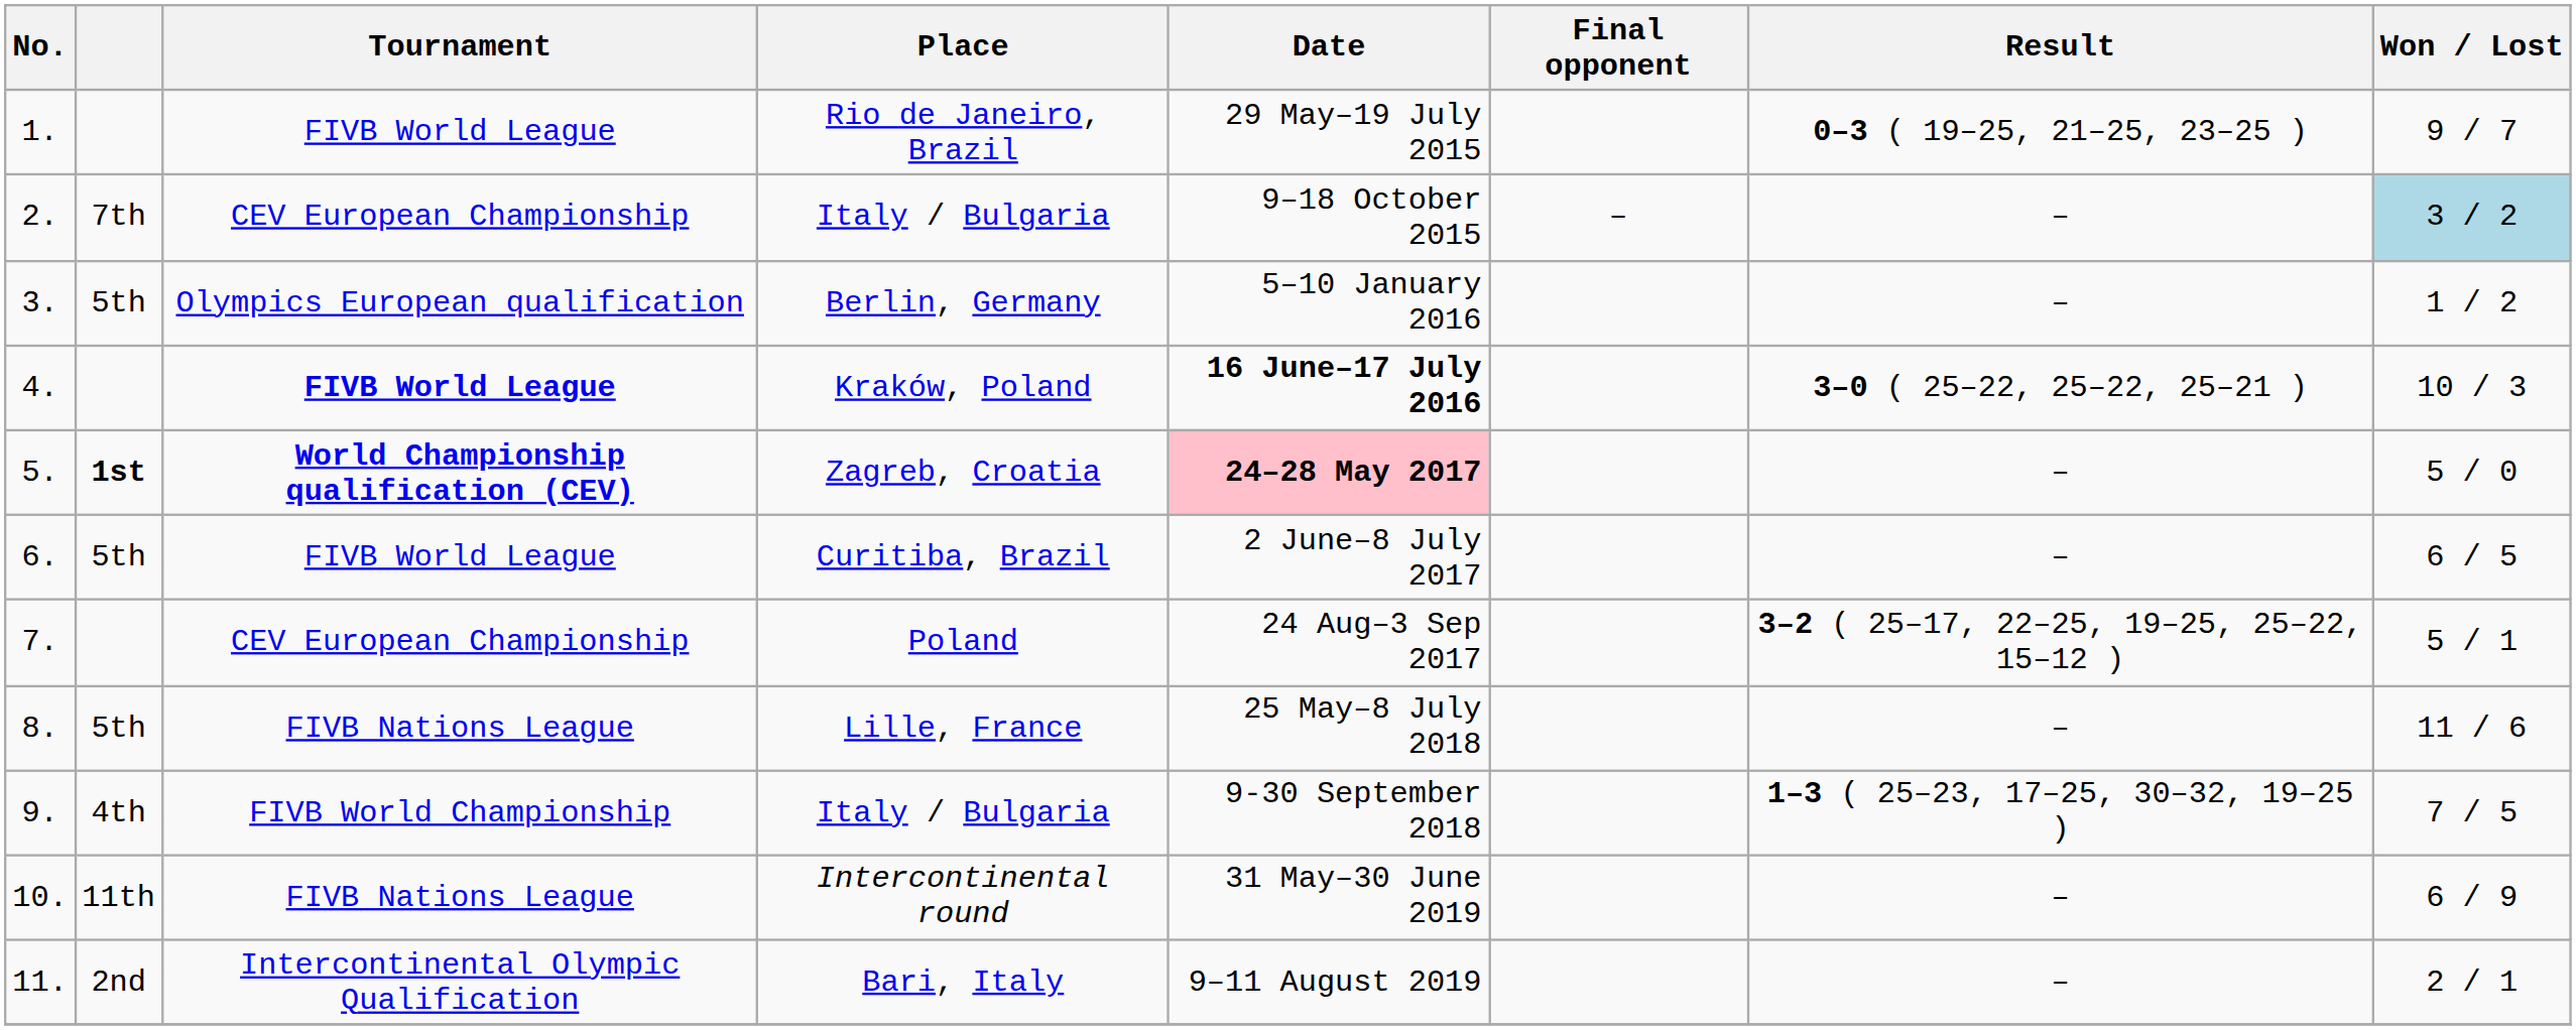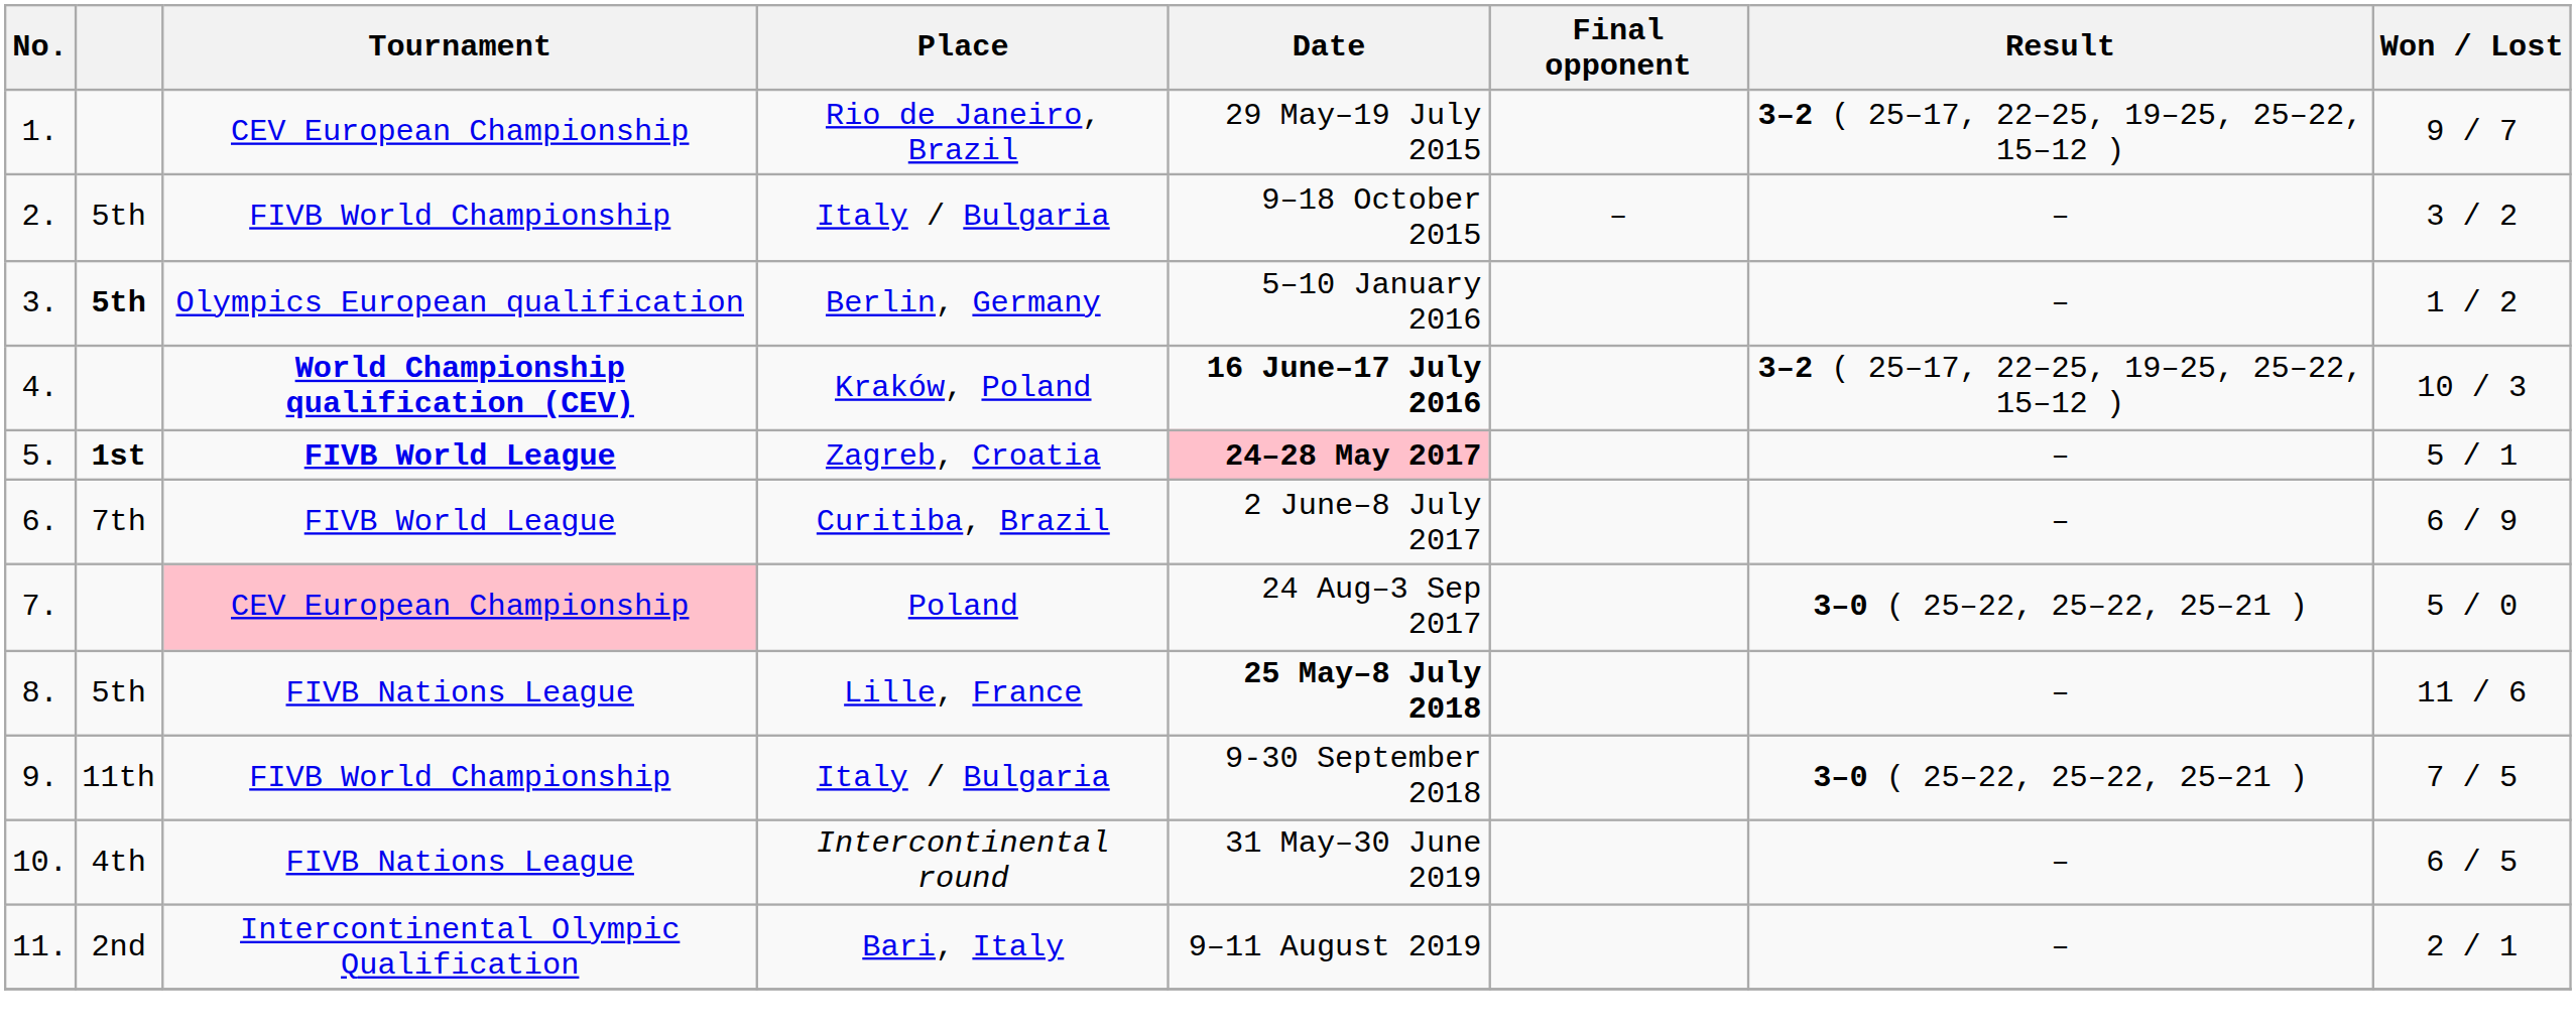 <table class="wikitable sortable">
 <tr>
 <th style="width:1em">No.</th>
 <th></th>
 <th style="width:19em">Tournament</th>
 <th style="width:13em">Place</th>
 <th style="width:10em">Date</th>
 <th style="width:8em">Final opponent</th>
 <th style="width:20em">Result</th>
 <th style="width:6em">Won / Lost</th>
 </tr>
 <tr>
 <td align=center>1.</td>
 <td align=center></td>
-<td align=center><a href='#'>FIVB World League</a></td>
+<td align=center><a href='#'>CEV European Championship</a></td>
 <td align=center> <a href='#'>Rio de Janeiro</a>, <a href='#'>Brazil</a></td>
 <td align=right>29 May–19 July 2015</td>
 <td align=center></td>
-<td align=center><strong>0–3</strong> ( 19–25, 21–25, 23–25 )</td>
+<td align=center><strong>3–2</strong> ( 25–17, 22–25, 19–25, 25–22, 15–12 )</td>
 <td align=center>9 / 7</td>
 </tr>
 <tr>
 <td align=center>2.</td>
-<td align=center>7th</td>
-<td align=center><a href='#'>CEV European Championship</a></td>
+<td align=center>5th</td>
+<td align=center><a href='#'>FIVB World Championship</a></td>
 <td align=center> <a href='#'>Italy</a>  /   <a href='#'>Bulgaria</a></td>
 <td align=right>9–18 October 2015</td>
 <td align=center>–</td>
 <td align=center>–</td>
-<td align=center style="background: lightblue;">3 / 2</td>
+<td align=center>3 / 2</td>
 </tr>
 <tr>
 <td align=center>3.</td>
-<td align=center>5th</td>
+<td align=center><strong>5th</strong></td>
 <td align=center><a href='#'>Olympics European qualification</a></td>
 <td align=center> <a href='#'>Berlin</a>, <a href='#'>Germany</a></td>
 <td align=right>5–10 January 2016</td>
 <td align=center></td>
 <td align=center>–</td>
 <td align=center>1 / 2</td>
 </tr>
 <tr>
 <td align=center>4.</td>
 <td align=center></td>
-<td align=center><strong><a href='#'>FIVB World League</a></strong></td>
+<td align=center><strong><a href='#'>World Championship qualification (CEV)</a></strong></td>
 <td align=center> <a href='#'>Kraków</a>, <a href='#'>Poland</a></td>
 <td align=right><strong>16 June–17 July 2016</strong></td>
 <td align=center></td>
-<td align=center><strong>3–0</strong> ( 25–22, 25–22, 25–21 )</td>
+<td align=center><strong>3–2</strong> ( 25–17, 22–25, 19–25, 25–22, 15–12 )</td>
 <td align=center>10 / 3</td>
 </tr>
 <tr>
 <td align=center>5.</td>
 <td align=center><strong>1st</strong></td>
-<td align=center><strong><a href='#'>World Championship qualification (CEV)</a></strong></td>
+<td align=center><strong><a href='#'>FIVB World League</a></strong></td>
 <td align=center> <a href='#'>Zagreb</a>, <a href='#'>Croatia</a></td>
 <td align=right style="background: pink;"><strong>24–28 May 2017</strong></td>
 <td align=center></td>
 <td align=center>–</td>
-<td align=center>5 / 0</td>
+<td align=center>5 / 1</td>
 </tr>
 <tr>
 <td align=center>6.</td>
-<td align=center>5th</td>
+<td align=center>7th</td>
 <td align=center><a href='#'>FIVB World League</a></td>
 <td align=center> <a href='#'>Curitiba</a>, <a href='#'>Brazil</a></td>
 <td align=right>2 June–8 July 2017</td>
 <td align=center></td>
 <td align=center>–</td>
-<td align=center>6 / 5</td>
+<td align=center>6 / 9</td>
 </tr>
 <tr>
 <td align=center>7.</td>
 <td align=center></td>
-<td align=center><a href='#'>CEV European Championship</a></td>
+<td align=center style="background: pink;"><a href='#'>CEV European Championship</a></td>
 <td align=center> <a href='#'>Poland</a></td>
 <td align=right>24 Aug–3 Sep 2017</td>
 <td align=center></td>
-<td align=center><strong>3–2</strong> ( 25–17, 22–25, 19–25, 25–22, 15–12 )</td>
-<td align=center>5 / 1</td>
+<td align=center><strong>3–0</strong> ( 25–22, 25–22, 25–21 )</td>
+<td align=center>5 / 0</td>
 </tr>
 <tr>
 <td align=center>8.</td>
 <td align=center>5th</td>
 <td align=center><a href='#'>FIVB Nations League</a></td>
 <td align=center> <a href='#'>Lille</a>, <a href='#'>France</a></td>
-<td align=right>25 May–8 July 2018</td>
+<td align=right><strong>25 May–8 July 2018</strong></td>
 <td align=center></td>
 <td align=center>–</td>
 <td align=center>11 / 6</td>
 </tr>
 <tr>
 <td align=center>9.</td>
-<td align=center>4th</td>
+<td align=center>11th</td>
 <td align=center><a href='#'>FIVB World Championship</a></td>
 <td align=center> <a href='#'>Italy</a>  /   <a href='#'>Bulgaria</a></td>
 <td align=right>9-30 September 2018</td>
 <td align=center></td>
-<td align=center><strong>1–3</strong> ( 25–23, 17–25, 30–32, 19–25 )</td>
+<td align=center><strong>3–0</strong> ( 25–22, 25–22, 25–21 )</td>
 <td align=center>7 / 5</td>
 </tr>
 <tr>
 <td align=center>10.</td>
-<td align=center>11th</td>
+<td align=center>4th</td>
 <td align=center><a href='#'>FIVB Nations League</a></td>
 <td align=center><em>Intercontinental round</em></td>
 <td align=right>31 May–30 June 2019</td>
 <td align=center></td>
 <td align=center>–</td>
-<td align=center>6 / 9</td>
+<td align=center>6 / 5</td>
 </tr>
 <tr>
 <td align=center>11.</td>
 <td align=center>2nd</td>
 <td align=center><a href='#'>Intercontinental Olympic Qualification</a></td>
 <td align=center> <a href='#'>Bari</a>, <a href='#'>Italy</a></td>
 <td align=right>9–11 August 2019</td>
 <td align=center></td>
 <td align=center>–</td>
 <td align=center>2 / 1</td>
 </tr>
 <tr>
 </tr>
 </table>
